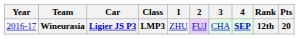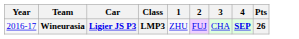 <table class="wikitable" style="text-align:center; font-size:85%">
 <tr>
 <th>Year</th>
 <th>Team</th>
 <th>Car</th>
 <th>Class</th>
 <th>1</th>
 <th>2</th>
 <th>3</th>
 <th>4</th>
-<th>Rank</th>
 <th>Pts</th>
 </tr>
 <tr>
 <td><a href='#'>2016-17</a></td>
 <th>Wineurasia</th>
 <th><a href='#'>Ligier JS P3</a></th>
 <th>LMP3</th>
 <td><a href='#'>ZHU</a></td>
 <td style="background:#EFCFFF;"><a href='#'>FUJ</a><br></td>
 <td style="background:#DFFFDF;"><a href='#'>CHA</a><br></td>
 <td style="background:#DFFFDF;"><strong><a href='#'>SEP</a><br></strong></td>
-<th>12th</th>
-<th>20</th>
+<th>26</th>
 </tr>
 </table>
